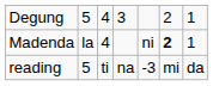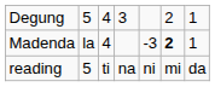 <table class="wikitable">
 <tr>
 <td>Degung</td>
 <td>5</td>
 <td>4</td>
 <td>3</td>
 <td></td>
 <td>2</td>
 <td>1</td>
 </tr>
 <tr>
 <td>Madenda</td>
 <td>la</td>
 <td>4</td>
 <td></td>
-<td>ni</td>
+<td>-3</td>
 <td><strong>2</strong></td>
 <td>1</td>
 </tr>
 <tr>
 <td>reading</td>
 <td>5</td>
 <td>ti</td>
 <td>na</td>
-<td>-3</td>
+<td>ni</td>
 <td>mi</td>
 <td>da</td>
 </tr>
 </table>
